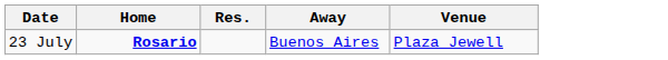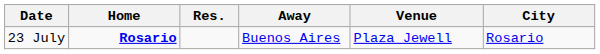 <table class="wikitable sortable" width= px>
 <tr>
 <th width= px>Date</th>
 <th width=100px>Home</th>
 <th width=50px>Res.</th>
 <th width=100px>Away</th>
 <th width=120px>Venue</th>
+<th width=100px>City</th>
 </tr>
 <tr>
 <td>23 July</td>
 <td align=right><strong><a href='#'>Rosario</a></strong></td>
 <td></td>
 <td><a href='#'>Buenos Aires</a></td>
 <td><a href='#'>Plaza Jewell</a></td>
+<td><a href='#'>Rosario</a></td>
 </tr>
 </table>
